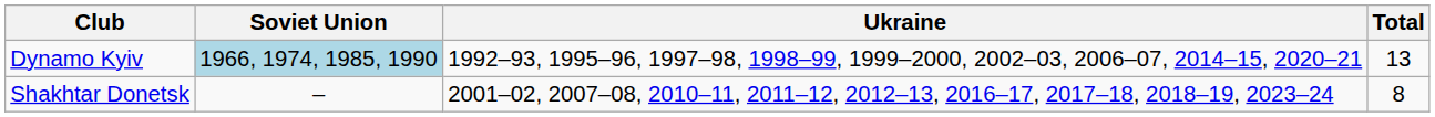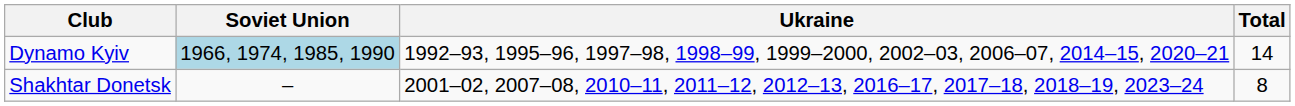 <table class="wikitable sortable">
 <tr>
 <th>Club</th>
 <th>Soviet Union</th>
 <th>Ukraine</th>
 <th>Total</th>
 </tr>
 <tr>
 <td><a href='#'>Dynamo Kyiv</a></td>
 <td style="background: lightblue;">1966, 1974, 1985, 1990</td>
 <td>1992–93, 1995–96, 1997–98, <a href='#'>1998–99</a>, 1999–2000, 2002–03, 2006–07, <a href='#'>2014–15</a>, <a href='#'>2020–21</a></td>
-<td style="text-align:center">13</td>
+<td style="text-align:center">14</td>
 </tr>
 <tr>
 <td><a href='#'>Shakhtar Donetsk</a></td>
 <td style="text-align:center">–</td>
 <td>2001–02, 2007–08, <a href='#'>2010–11</a>, <a href='#'>2011–12</a>, <a href='#'>2012–13</a>, <a href='#'>2016–17</a>, <a href='#'>2017–18</a>, <a href='#'>2018–19</a>, <a href='#'>2023–24</a></td>
 <td style="text-align:center">8</td>
 </tr>
 </table>
